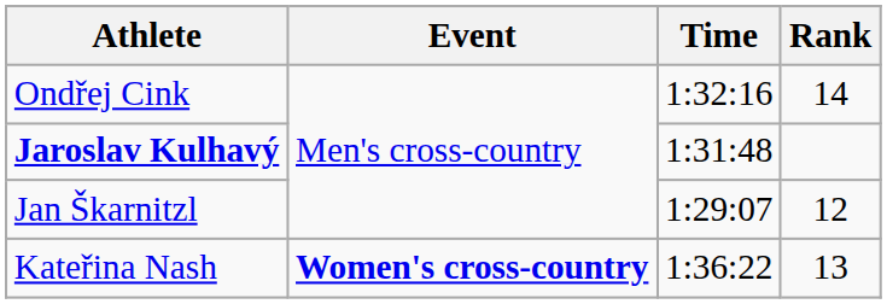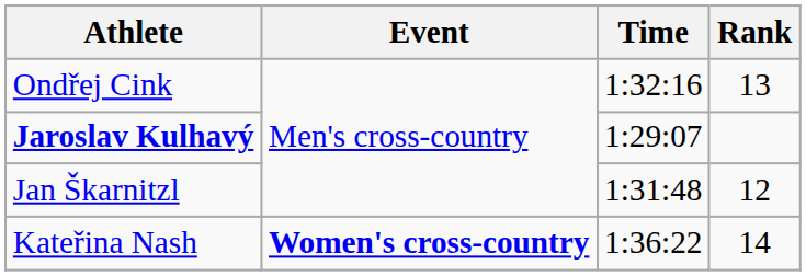 <table class="wikitable" style="font-size:90%">
 <tr>
 <th>Athlete</th>
 <th>Event</th>
 <th>Time</th>
 <th>Rank</th>
 </tr>
 <tr align=center>
 <td align=left><a href='#'>Ondřej Cink</a></td>
 <td align=left rowspan=3><a href='#'>Men's cross-country</a></td>
 <td>1:32:16</td>
-<td>14</td>
+<td>13</td>
 </tr>
 <tr align=center>
 <td align=left><strong><a href='#'>Jaroslav Kulhavý</a></strong></td>
-<td>1:31:48</td>
+<td>1:29:07</td>
 <td></td>
 </tr>
 <tr align=center>
 <td align=left><a href='#'>Jan Škarnitzl</a></td>
-<td>1:29:07</td>
+<td>1:31:48</td>
 <td>12</td>
 </tr>
 <tr align=center>
 <td align=left><a href='#'>Kateřina Nash</a></td>
 <td align=left><strong><a href='#'>Women's cross-country</a></strong></td>
 <td>1:36:22</td>
-<td>13</td>
+<td>14</td>
 </tr>
 </table>
